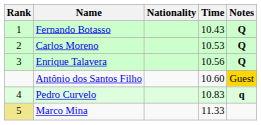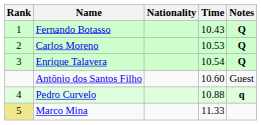 <table class="wikitable sortable" style="text-align:center">
 <tr>
 <th>Rank</th>
 <th>Name</th>
 <th>Nationality</th>
 <th>Time</th>
 <th>Notes</th>
 </tr>
 <tr bgcolor=ccffcc>
 <td align=center>1</td>
 <td align=left><a href='#'>Fernando Botasso</a></td>
 <td align=left></td>
 <td>10.43</td>
 <td><strong>Q</strong></td>
 </tr>
 <tr bgcolor=ccffcc>
 <td align=center>2</td>
 <td align=left><a href='#'>Carlos Moreno</a></td>
 <td align=left></td>
 <td>10.53</td>
 <td><strong>Q</strong></td>
 </tr>
 <tr bgcolor=ccffcc>
 <td align=center>3</td>
 <td align=left><a href='#'>Enrique Talavera</a></td>
 <td align=left></td>
-<td>10.56</td>
+<td>10.54</td>
 <td><strong>Q</strong></td>
 </tr>
 <tr>
 <td align=center></td>
 <td align=left><a href='#'>Antônio dos Santos Filho</a></td>
 <td align=left></td>
 <td>10.60</td>
-<td style="background: gold;">Guest</td>
+<td>Guest</td>
 </tr>
 <tr bgcolor=ddffdd>
 <td align=center>4</td>
 <td align=left><a href='#'>Pedro Curvelo</a></td>
 <td align=left></td>
-<td>10.83</td>
+<td>10.88</td>
 <td><strong>q</strong></td>
 </tr>
 <tr>
 <td align=center style="background: khaki;">5</td>
 <td align=left><a href='#'>Marco Mina</a></td>
 <td align=left></td>
 <td>11.33</td>
 <td></td>
 </tr>
 </table>
